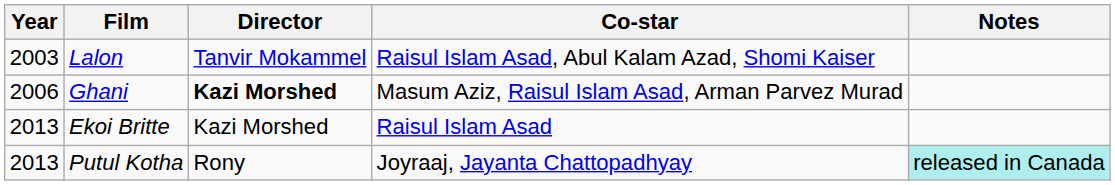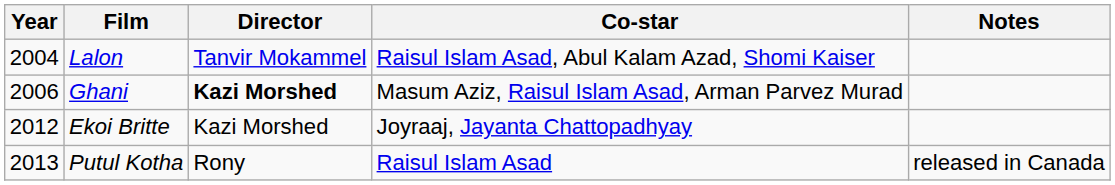 <table class="wikitable">
 <tr>
 <th>Year</th>
 <th>Film</th>
 <th>Director</th>
 <th>Co-star</th>
 <th>Notes</th>
 </tr>
 <tr>
-<td>2003</td>
+<td>2004</td>
 <td><em><a href='#'>Lalon</a></em></td>
 <td><a href='#'>Tanvir Mokammel</a></td>
 <td><a href='#'>Raisul Islam Asad</a>, Abul Kalam Azad, <a href='#'>Shomi Kaiser</a></td>
 <td></td>
 </tr>
 <tr>
 <td>2006</td>
 <td><em><a href='#'>Ghani</a></em></td>
 <td><strong>Kazi Morshed</strong></td>
 <td>Masum Aziz, <a href='#'>Raisul Islam Asad</a>, Arman Parvez Murad</td>
 <td></td>
 </tr>
 <tr>
-<td>2013</td>
+<td>2012</td>
 <td><em>Ekoi Britte</em></td>
 <td>Kazi Morshed</td>
-<td><a href='#'>Raisul Islam Asad</a></td>
+<td>Joyraaj, <a href='#'>Jayanta Chattopadhyay</a></td>
 <td></td>
 </tr>
 <tr>
 <td>2013</td>
 <td><em>Putul Kotha</em></td>
 <td>Rony</td>
-<td>Joyraaj, <a href='#'>Jayanta Chattopadhyay</a></td>
-<td style="background: paleturquoise;">released in Canada</td>
+<td><a href='#'>Raisul Islam Asad</a></td>
+<td>released in Canada</td>
 </tr>
 </table>
